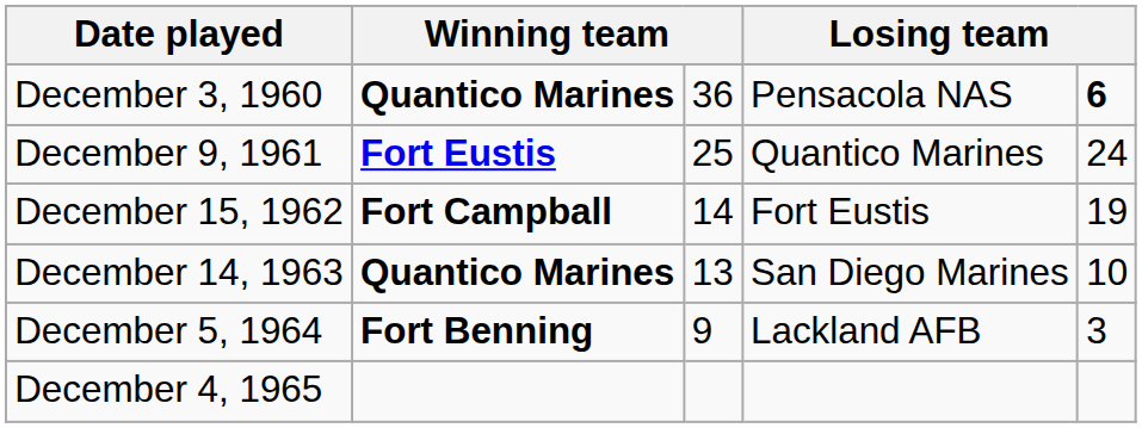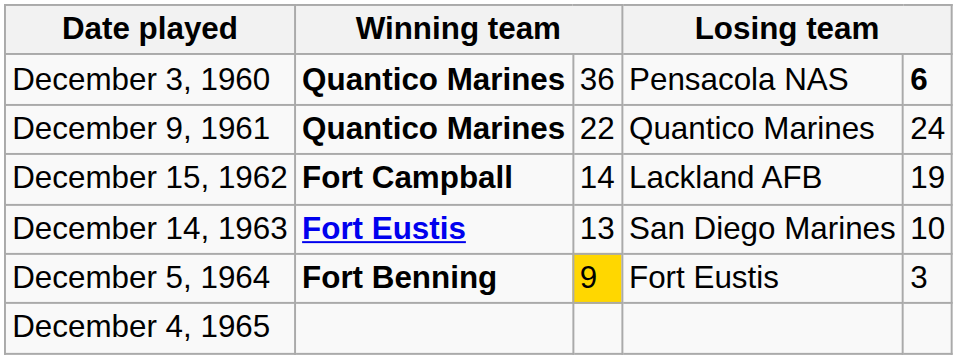 <table class="wikitable sortable" font=90%">
 <tr>
 <th>Date played</th>
 <th colspan="2">Winning team</th>
 <th colspan="2">Losing team</th>
 </tr>
 <tr>
 <td>December 3, 1960</td>
 <td><strong>Quantico Marines</strong></td>
 <td>36</td>
 <td>Pensacola NAS</td>
 <td><strong>6</strong></td>
 </tr>
 <tr>
 <td>December 9, 1961</td>
-<td><strong><a href='#'>Fort Eustis</a></strong></td>
-<td>25</td>
+<td><strong>Quantico Marines</strong></td>
+<td>22</td>
 <td>Quantico Marines</td>
 <td>24</td>
 </tr>
 <tr>
 <td>December 15, 1962</td>
 <td><strong>Fort Campball</strong></td>
 <td>14</td>
-<td>Fort Eustis</td>
+<td>Lackland AFB</td>
 <td>19</td>
 </tr>
 <tr>
 <td>December 14, 1963</td>
-<td><strong>Quantico Marines</strong></td>
+<td><strong><a href='#'>Fort Eustis</a></strong></td>
 <td>13</td>
 <td>San Diego Marines</td>
 <td>10</td>
 </tr>
 <tr>
 <td>December 5, 1964</td>
 <td><strong>Fort Benning</strong></td>
-<td>9</td>
-<td>Lackland AFB</td>
+<td style="background: gold;">9</td>
+<td>Fort Eustis</td>
 <td>3</td>
 </tr>
 <tr>
 <td>December 4, 1965</td>
 <td></td>
 <td></td>
 <td></td>
 <td></td>
 </tr>
 </table>
